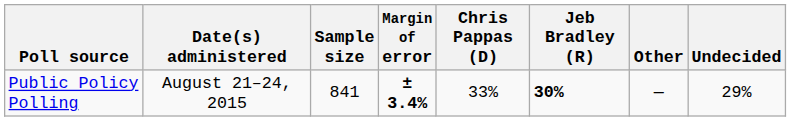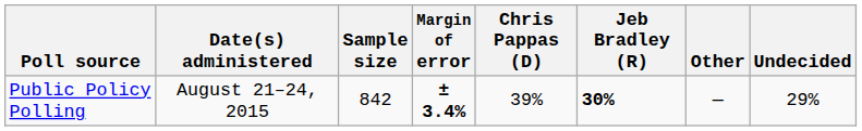 <table class="wikitable">
 <tr valign= bottom>
 <th style="width:180px;">Poll source</th>
 <th style="width:175px;">Date(s)<br>administered</th>
 <th class=small>Sample<br>size</th>
 <th><small>Margin of</small><br>error</th>
 <th style="width:100px;">Chris<br>Pappas (D)</th>
 <th style="width:100px;">Jeb<br>Bradley (R)</th>
 <th>Other</th>
 <th>Undecided</th>
 </tr>
 <tr>
 <td><a href='#'>Public Policy Polling</a></td>
 <td align=center>August 21–24, 2015</td>
-<td align=center>841</td>
+<td align=center>842</td>
 <td align=center><strong>± 3.4%</strong></td>
-<td align=center>33%</td>
+<td align=center>39%</td>
 <td><strong>30%</strong></td>
 <td align=center>—</td>
 <td align=center>29%</td>
 </tr>
 </table>
